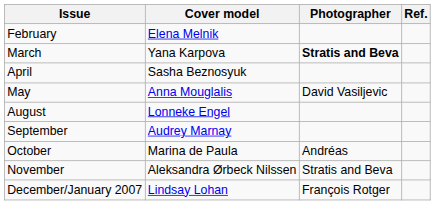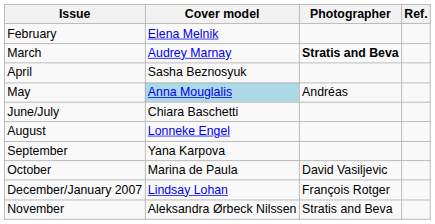 <table class="wikitable">
 <tr>
 <th>Issue</th>
 <th>Cover model</th>
 <th>Photographer</th>
 <th>Ref.</th>
 </tr>
 <tr>
 <td>February</td>
 <td><a href='#'>Elena Melnik</a></td>
 <td></td>
 <td></td>
 </tr>
 <tr>
 <td>March</td>
-<td>Yana Karpova</td>
+<td><a href='#'>Audrey Marnay</a></td>
 <td><strong>Stratis and Beva</strong></td>
 <td></td>
 </tr>
 <tr>
 <td>April</td>
 <td>Sasha Beznosyuk</td>
 <td></td>
 <td></td>
 </tr>
 <tr>
 <td>May</td>
-<td><a href='#'>Anna Mouglalis</a></td>
-<td>David Vasiljevic</td>
+<td style="background: lightblue;"><a href='#'>Anna Mouglalis</a></td>
+<td>Andréas</td>
+<td></td>
+</tr>
+<tr>
+<td>June/July</td>
+<td>Chiara Baschetti</td>
+<td></td>
 <td></td>
 </tr>
 <tr>
 <td>August</td>
 <td><a href='#'>Lonneke Engel</a></td>
 <td></td>
 <td></td>
 </tr>
 <tr>
 <td>September</td>
-<td><a href='#'>Audrey Marnay</a></td>
+<td>Yana Karpova</td>
 <td></td>
 <td></td>
 </tr>
 <tr>
 <td>October</td>
 <td>Marina de Paula</td>
-<td>Andréas</td>
+<td>David Vasiljevic</td>
+<td></td>
+</tr>
+<tr>
+<td>December/January 2007</td>
+<td><a href='#'>Lindsay Lohan</a></td>
+<td>François Rotger</td>
 <td></td>
 </tr>
 <tr>
 <td>November</td>
 <td>Aleksandra Ørbeck Nilssen</td>
 <td>Stratis and Beva</td>
 <td></td>
 </tr>
-<tr>
-<td>December/January 2007</td>
-<td><a href='#'>Lindsay Lohan</a></td>
-<td>François Rotger</td>
-<td></td>
-</tr>
 </table>
